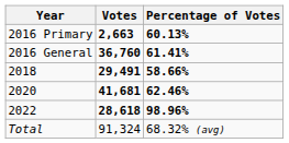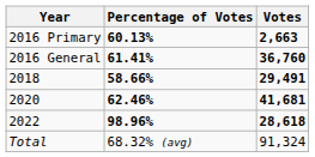 <table class="wikitable" style="float: right">
 <tr>
 <th>Year</th>
+<th>Percentage of Votes</th>
 <th>Votes</th>
-<th>Percentage of Votes</th>
 </tr>
 <tr>
 <td>2016 Primary</td>
+<td><strong>60.13%</strong></td>
 <td><strong>2,663</strong></td>
-<td><strong>60.13%</strong></td>
 </tr>
 <tr>
 <td>2016 General</td>
+<td><strong>61.41%</strong></td>
 <td><strong>36,760</strong></td>
-<td><strong>61.41%</strong></td>
 </tr>
 <tr>
 <td>2018</td>
+<td><strong>58.66%</strong></td>
 <td><strong>29,491</strong></td>
-<td><strong>58.66%</strong></td>
 </tr>
 <tr>
 <td>2020</td>
+<td><strong>62.46%</strong></td>
 <td><strong>41,681</strong></td>
-<td><strong>62.46%</strong></td>
 </tr>
 <tr>
 <td>2022</td>
+<td><strong>98.96%</strong></td>
 <td><strong>28,618</strong></td>
-<td><strong>98.96%</strong></td>
 </tr>
 <tr>
 <td><em>Total</em></td>
+<td>68.32% <em><small>(avg)</small></em></td>
 <td>91,324</td>
-<td>68.32% <em><small>(avg)</small></em></td>
 </tr>
 </table>
